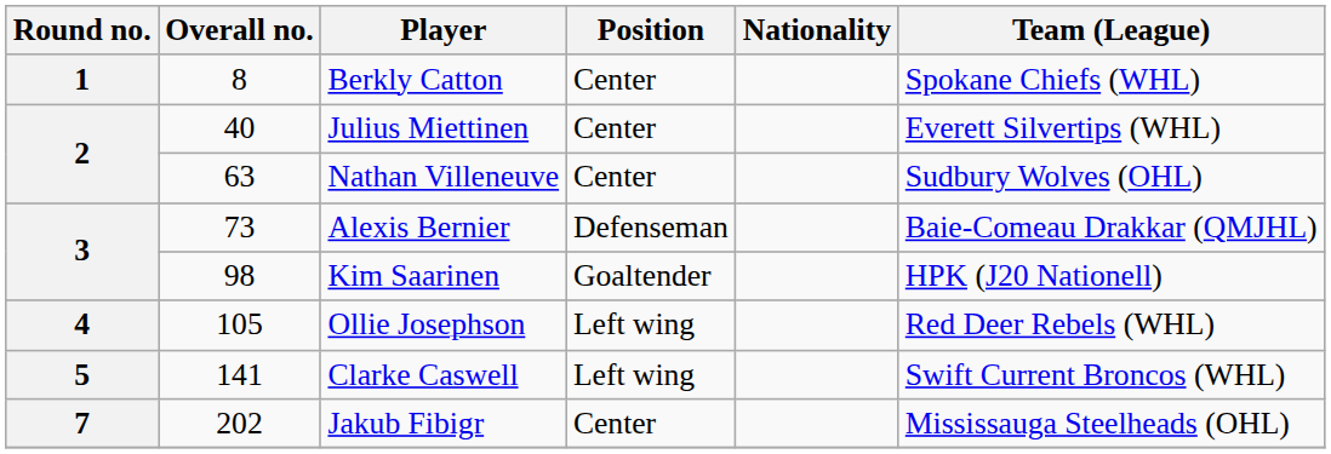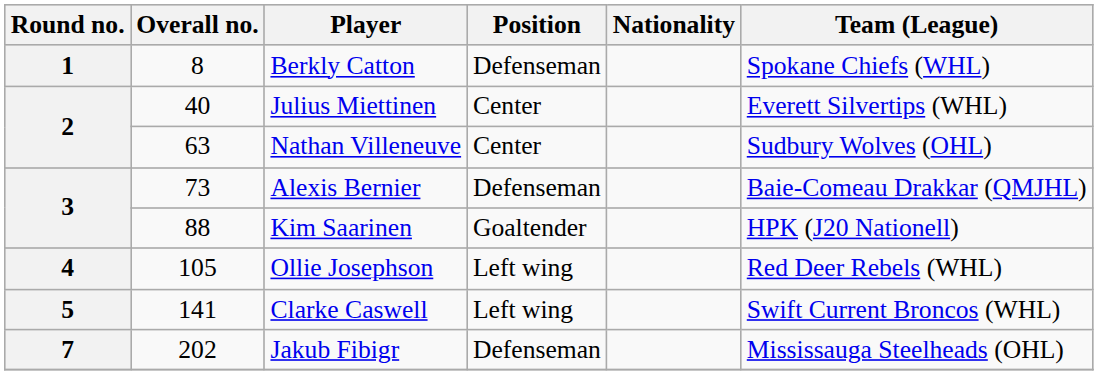 <table class="wikitable">
 <tr>
 <th scope="col">Round no.</th>
 <th scope="col">Overall no.</th>
 <th scope="col">Player</th>
 <th scope="col">Position</th>
 <th scope="col">Nationality</th>
 <th scope="col">Team (League)</th>
 </tr>
 <tr>
 <th scope="row" style="text-align:center;">1</th>
 <td style="text-align:center;">8</td>
 <td><a href='#'>Berkly Catton</a></td>
-<td>Center</td>
+<td>Defenseman</td>
 <td></td>
 <td><a href='#'>Spokane Chiefs</a> (<a href='#'>WHL</a>)</td>
 </tr>
 <tr>
 <th rowspan="2" scope="rowgroup" style="text-align:center;">2</th>
 <td style="text-align:center;">40</td>
 <td><a href='#'>Julius Miettinen</a></td>
 <td>Center</td>
 <td></td>
 <td><a href='#'>Everett Silvertips</a> (WHL)</td>
 </tr>
 <tr>
 <td style="text-align:center;">63</td>
 <td><a href='#'>Nathan Villeneuve</a></td>
 <td>Center</td>
 <td></td>
 <td><a href='#'>Sudbury Wolves</a> (<a href='#'>OHL</a>)</td>
 </tr>
 <tr>
 <th rowspan="2" scope="row" style="text-align:center;">3</th>
 <td style="text-align:center;">73</td>
 <td><a href='#'>Alexis Bernier</a></td>
 <td>Defenseman</td>
 <td></td>
 <td><a href='#'>Baie-Comeau Drakkar</a> (<a href='#'>QMJHL</a>)</td>
 </tr>
 <tr>
-<td style="text-align:center;">98</td>
+<td style="text-align:center;">88</td>
 <td><a href='#'>Kim Saarinen</a></td>
 <td>Goaltender</td>
 <td></td>
 <td><a href='#'>HPK</a> (<a href='#'>J20 Nationell</a>)</td>
 </tr>
 <tr>
 <th scope="row" style="text-align:center;">4</th>
 <td style="text-align:center;">105</td>
 <td><a href='#'>Ollie Josephson</a></td>
 <td>Left wing</td>
 <td></td>
 <td><a href='#'>Red Deer Rebels</a> (WHL)</td>
 </tr>
 <tr>
 <th scope="row" style="text-align:center;">5</th>
 <td style="text-align:center;">141</td>
 <td><a href='#'>Clarke Caswell</a></td>
 <td>Left wing</td>
 <td></td>
 <td><a href='#'>Swift Current Broncos</a> (WHL)</td>
 </tr>
 <tr>
 <th scope="row" style="text-align:center;">7</th>
 <td style="text-align:center;">202</td>
 <td><a href='#'>Jakub Fibigr</a></td>
-<td>Center</td>
+<td>Defenseman</td>
 <td></td>
 <td><a href='#'>Mississauga Steelheads</a> (OHL)</td>
 </tr>
 <tr>
 </tr>
 </table>
